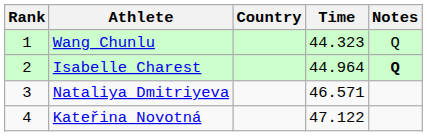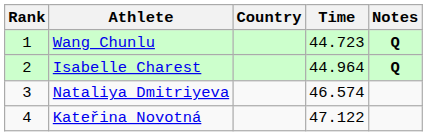 <table class="wikitable sortable" style="text-align:center">
 <tr>
 <th>Rank</th>
 <th>Athlete</th>
 <th>Country</th>
 <th>Time</th>
 <th>Notes</th>
 </tr>
 <tr bgcolor=ccffcc>
 <td>1</td>
 <td align=left><a href='#'>Wang Chunlu</a></td>
 <td align=left></td>
-<td>44.323</td>
-<td>Q </td>
+<td>44.723</td>
+<td><strong>Q </strong></td>
 </tr>
 <tr bgcolor=ccffcc>
 <td>2</td>
 <td align=left><a href='#'>Isabelle Charest</a></td>
 <td align=left></td>
 <td>44.964</td>
 <td><strong>Q</strong></td>
 </tr>
 <tr>
 <td>3</td>
 <td align=left><a href='#'>Nataliya Dmitriyeva</a></td>
 <td align=left></td>
-<td>46.571</td>
+<td>46.574</td>
 <td></td>
 </tr>
 <tr>
 <td>4</td>
 <td align=left><a href='#'>Kateřina Novotná</a></td>
 <td align=left></td>
 <td>47.122</td>
 <td></td>
 </tr>
 </table>
